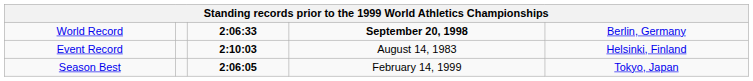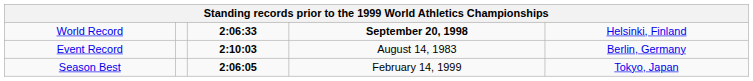 <table class="wikitable" style=" text-align:center; font-size:110%;" width="95%">
 <tr>
 <th colspan="5">Standing records prior to the 1999 World Athletics Championships</th>
 </tr>
 <tr>
 <td><a href='#'>World Record</a></td>
 <td></td>
 <td><strong>2:06:33</strong></td>
 <td><strong>September 20, 1998</strong></td>
-<td> <a href='#'>Berlin, Germany</a></td>
+<td> <a href='#'>Helsinki, Finland</a></td>
 </tr>
 <tr>
 <td><a href='#'>Event Record</a></td>
 <td></td>
 <td><strong>2:10:03</strong></td>
 <td>August 14, 1983</td>
-<td> <a href='#'>Helsinki, Finland</a></td>
+<td> <a href='#'>Berlin, Germany</a></td>
 </tr>
 <tr>
 <td><a href='#'>Season Best</a></td>
 <td></td>
 <td><strong>2:06:05</strong></td>
 <td>February 14, 1999</td>
 <td> <a href='#'>Tokyo, Japan</a></td>
 </tr>
 </table>
